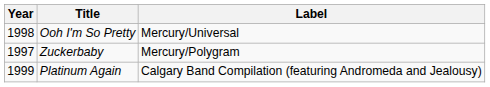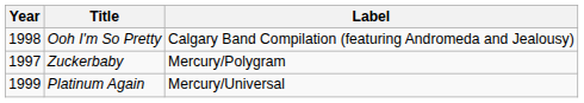 <table table border="2" class="wikitable">
 <tr>
 <th>Year</th>
 <th>Title</th>
 <th>Label</th>
 </tr>
 <tr>
 <td>1998</td>
 <td><em>Ooh I'm So Pretty</em></td>
-<td>Mercury/Universal</td>
+<td>Calgary Band Compilation (featuring Andromeda and Jealousy)</td>
 </tr>
 <tr>
 <td>1997</td>
 <td><em>Zuckerbaby</em></td>
 <td>Mercury/Polygram</td>
 </tr>
 <tr>
 <td>1999</td>
 <td><em>Platinum Again</em></td>
-<td>Calgary Band Compilation (featuring Andromeda and Jealousy)</td>
+<td>Mercury/Universal</td>
 </tr>
 </table>
